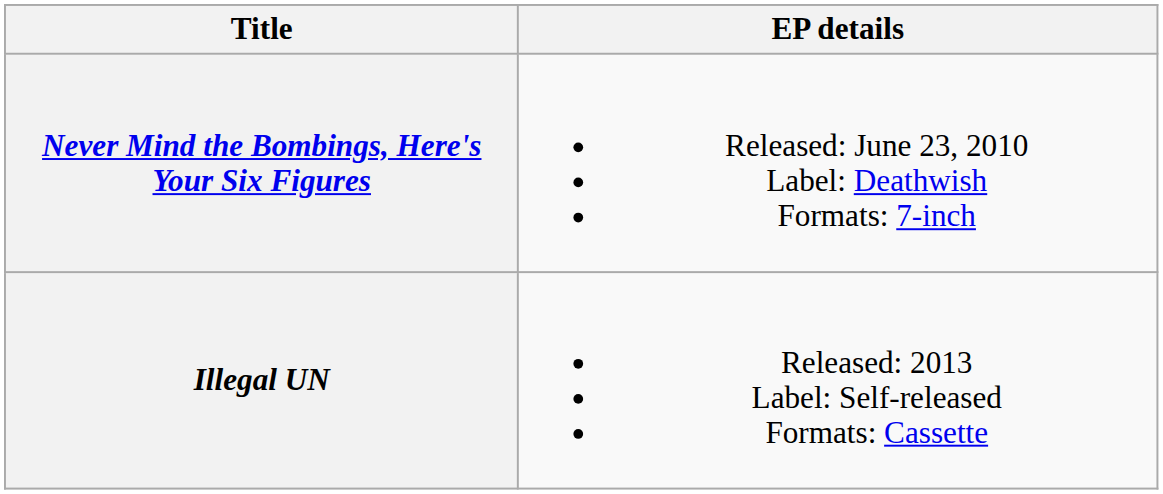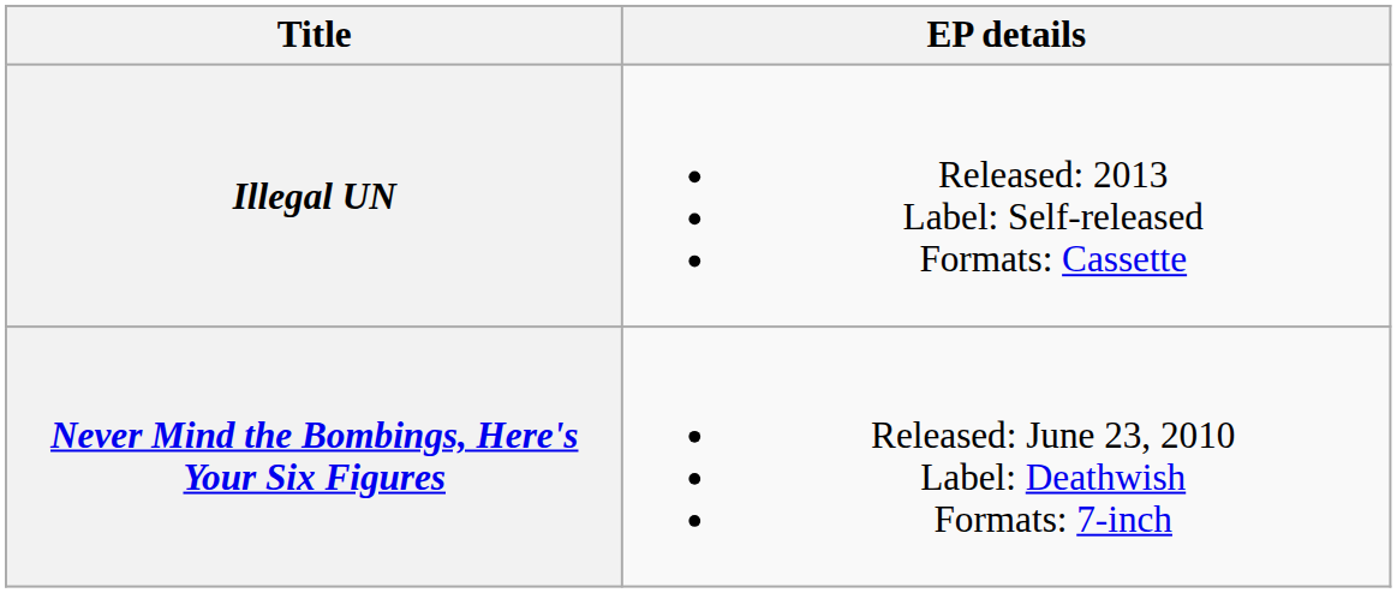 <table class="wikitable plainrowheaders" style="text-align:center;">
 <tr>
 <th scope="col" style="width:16em;">Title</th>
 <th scope="col" style="width:20em;">EP details</th>
 </tr>
 <tr>
+<th scope="row"><em>Illegal UN</em></th>
+<td><br><ul><li>Released: 2013</li><li>Label: Self-released</li><li>Formats: <a href='#'>Cassette</a></li></ul></td>
+</tr>
+<tr>
 <th scope="row"><em><a href='#'>Never Mind the Bombings, Here's Your Six Figures</a></em></th>
 <td><br><ul><li>Released: June 23, 2010</li><li>Label: <a href='#'>Deathwish</a></li><li>Formats: <a href='#'>7-inch</a></li></ul></td>
 </tr>
-<tr>
-<th scope="row"><em>Illegal UN</em></th>
-<td><br><ul><li>Released: 2013</li><li>Label: Self-released</li><li>Formats: <a href='#'>Cassette</a></li></ul></td>
-</tr>
 </table>
